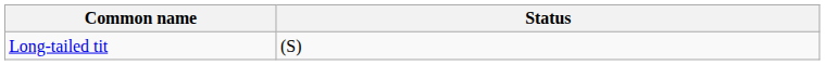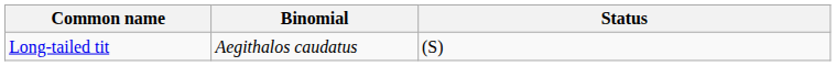 <table width=60% class="wikitable">
 <tr>
 <th width=15%>Common name</th>
+<th width=15%>Binomial</th>
 <th width=30%>Status</th>
 </tr>
 <tr>
 <td><a href='#'>Long-tailed tit</a></td>
+<td><em>Aegithalos caudatus</em></td>
 <td>(S)</td>
 </tr>
 </table>
